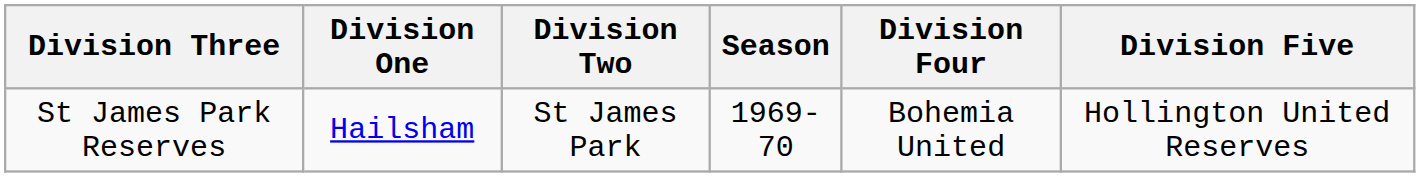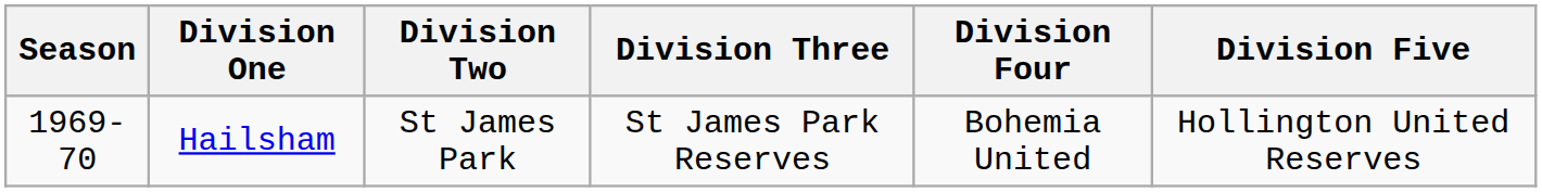 <table class="wikitable" style="text-align: center;">
 <tr>
-<th>Division Three</th>
+<th>Season</th>
 <th>Division One</th>
 <th>Division Two</th>
-<th>Season</th>
+<th>Division Three</th>
 <th>Division Four</th>
 <th>Division Five</th>
 </tr>
 <tr>
-<td>St James Park Reserves</td>
+<td>1969-70</td>
 <td><a href='#'>Hailsham</a></td>
 <td>St James Park</td>
-<td>1969-70</td>
+<td>St James Park Reserves</td>
 <td>Bohemia United</td>
 <td>Hollington United Reserves</td>
 </tr>
 </table>
